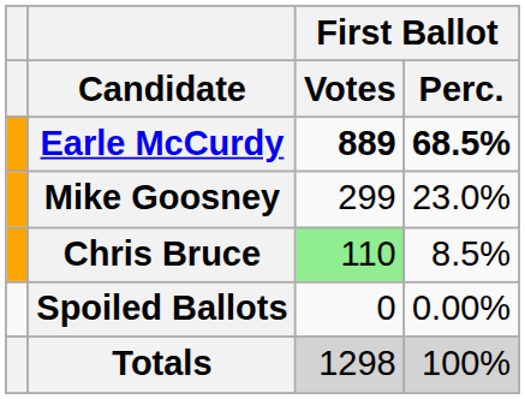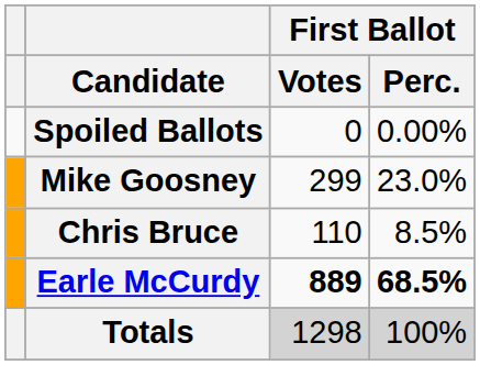 <table class="wikitable">
 <tr>
 <th width="3"></th>
 <th></th>
 <th colspan="2">First Ballot</th>
 </tr>
 <tr>
 <th width="3"></th>
 <th>Candidate</th>
 <th>Votes</th>
 <th>Perc.</th>
 </tr>
 <tr>
-<td style="background:orange;"></td>
-<th><a href='#'>Earle McCurdy</a></th>
-<td align="right"><strong>889</strong></td>
-<td align="right"><strong>68.5%</strong></td>
+<td></td>
+<th>Spoiled Ballots</th>
+<td align="right">0</td>
+<td align="right">0.00%</td>
 </tr>
 <tr>
 <td style="background:orange;"></td>
 <th>Mike Goosney</th>
 <td align="right">299</td>
 <td align="right">23.0%</td>
 </tr>
 <tr>
 <td style="background:orange;"></td>
 <th>Chris Bruce</th>
-<td align="right" style="background: lightgreen;">110</td>
+<td align="right">110</td>
 <td align="right">8.5%</td>
 </tr>
 <tr>
-<td></td>
-<th>Spoiled Ballots</th>
-<td align="right">0</td>
-<td align="right">0.00%</td>
+<td style="background:orange;"></td>
+<th><a href='#'>Earle McCurdy</a></th>
+<td align="right"><strong>889</strong></td>
+<td align="right"><strong>68.5%</strong></td>
 </tr>
 <tr style="background:lightgrey;">
 <th></th>
 <th>Totals</th>
 <td align="right">1298</td>
 <td align="right">100%</td>
 </tr>
 </table>
